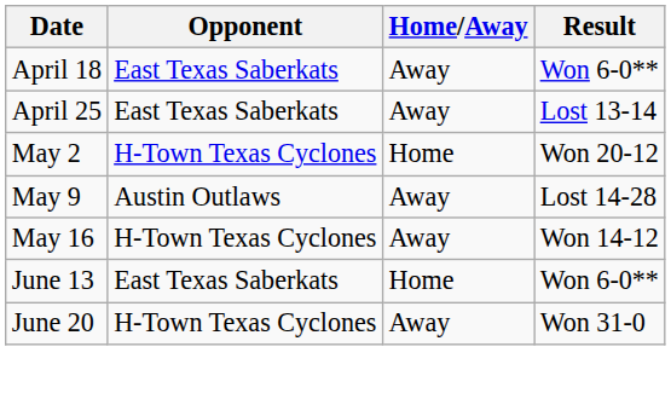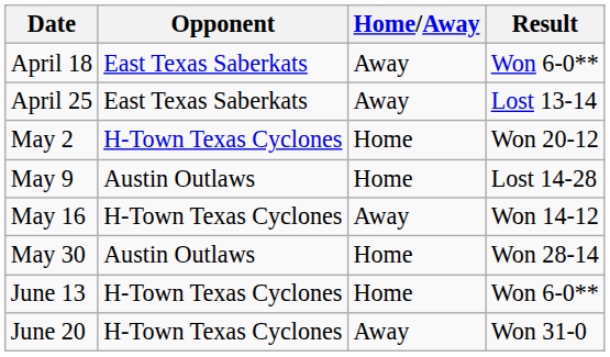 <table class="wikitable">
 <tr>
 <th>Date</th>
 <th>Opponent</th>
 <th><a href='#'>Home</a>/<a href='#'>Away</a></th>
 <th>Result</th>
 </tr>
 <tr>
 <td>April 18</td>
 <td><a href='#'>East Texas Saberkats</a></td>
 <td>Away</td>
 <td><a href='#'>Won</a> 6-0**</td>
 </tr>
 <tr>
 <td>April 25</td>
 <td>East Texas Saberkats</td>
 <td>Away</td>
 <td><a href='#'>Lost</a> 13-14</td>
 </tr>
 <tr>
 <td>May 2</td>
 <td><a href='#'>H-Town Texas Cyclones</a></td>
 <td>Home</td>
 <td>Won 20-12</td>
 </tr>
 <tr>
 <td>May 9</td>
 <td>Austin Outlaws</td>
-<td>Away</td>
+<td>Home</td>
 <td>Lost 14-28</td>
 </tr>
 <tr>
 <td>May 16</td>
 <td>H-Town Texas Cyclones</td>
 <td>Away</td>
 <td>Won 14-12</td>
 </tr>
 <tr>
+<td>May 30</td>
+<td>Austin Outlaws</td>
+<td>Home</td>
+<td>Won 28-14</td>
+</tr>
+<tr>
 <td>June 13</td>
-<td>East Texas Saberkats</td>
+<td>H-Town Texas Cyclones</td>
 <td>Home</td>
 <td>Won 6-0**</td>
 </tr>
 <tr>
 <td>June 20</td>
 <td>H-Town Texas Cyclones</td>
 <td>Away</td>
 <td>Won 31-0</td>
 </tr>
 </table>
